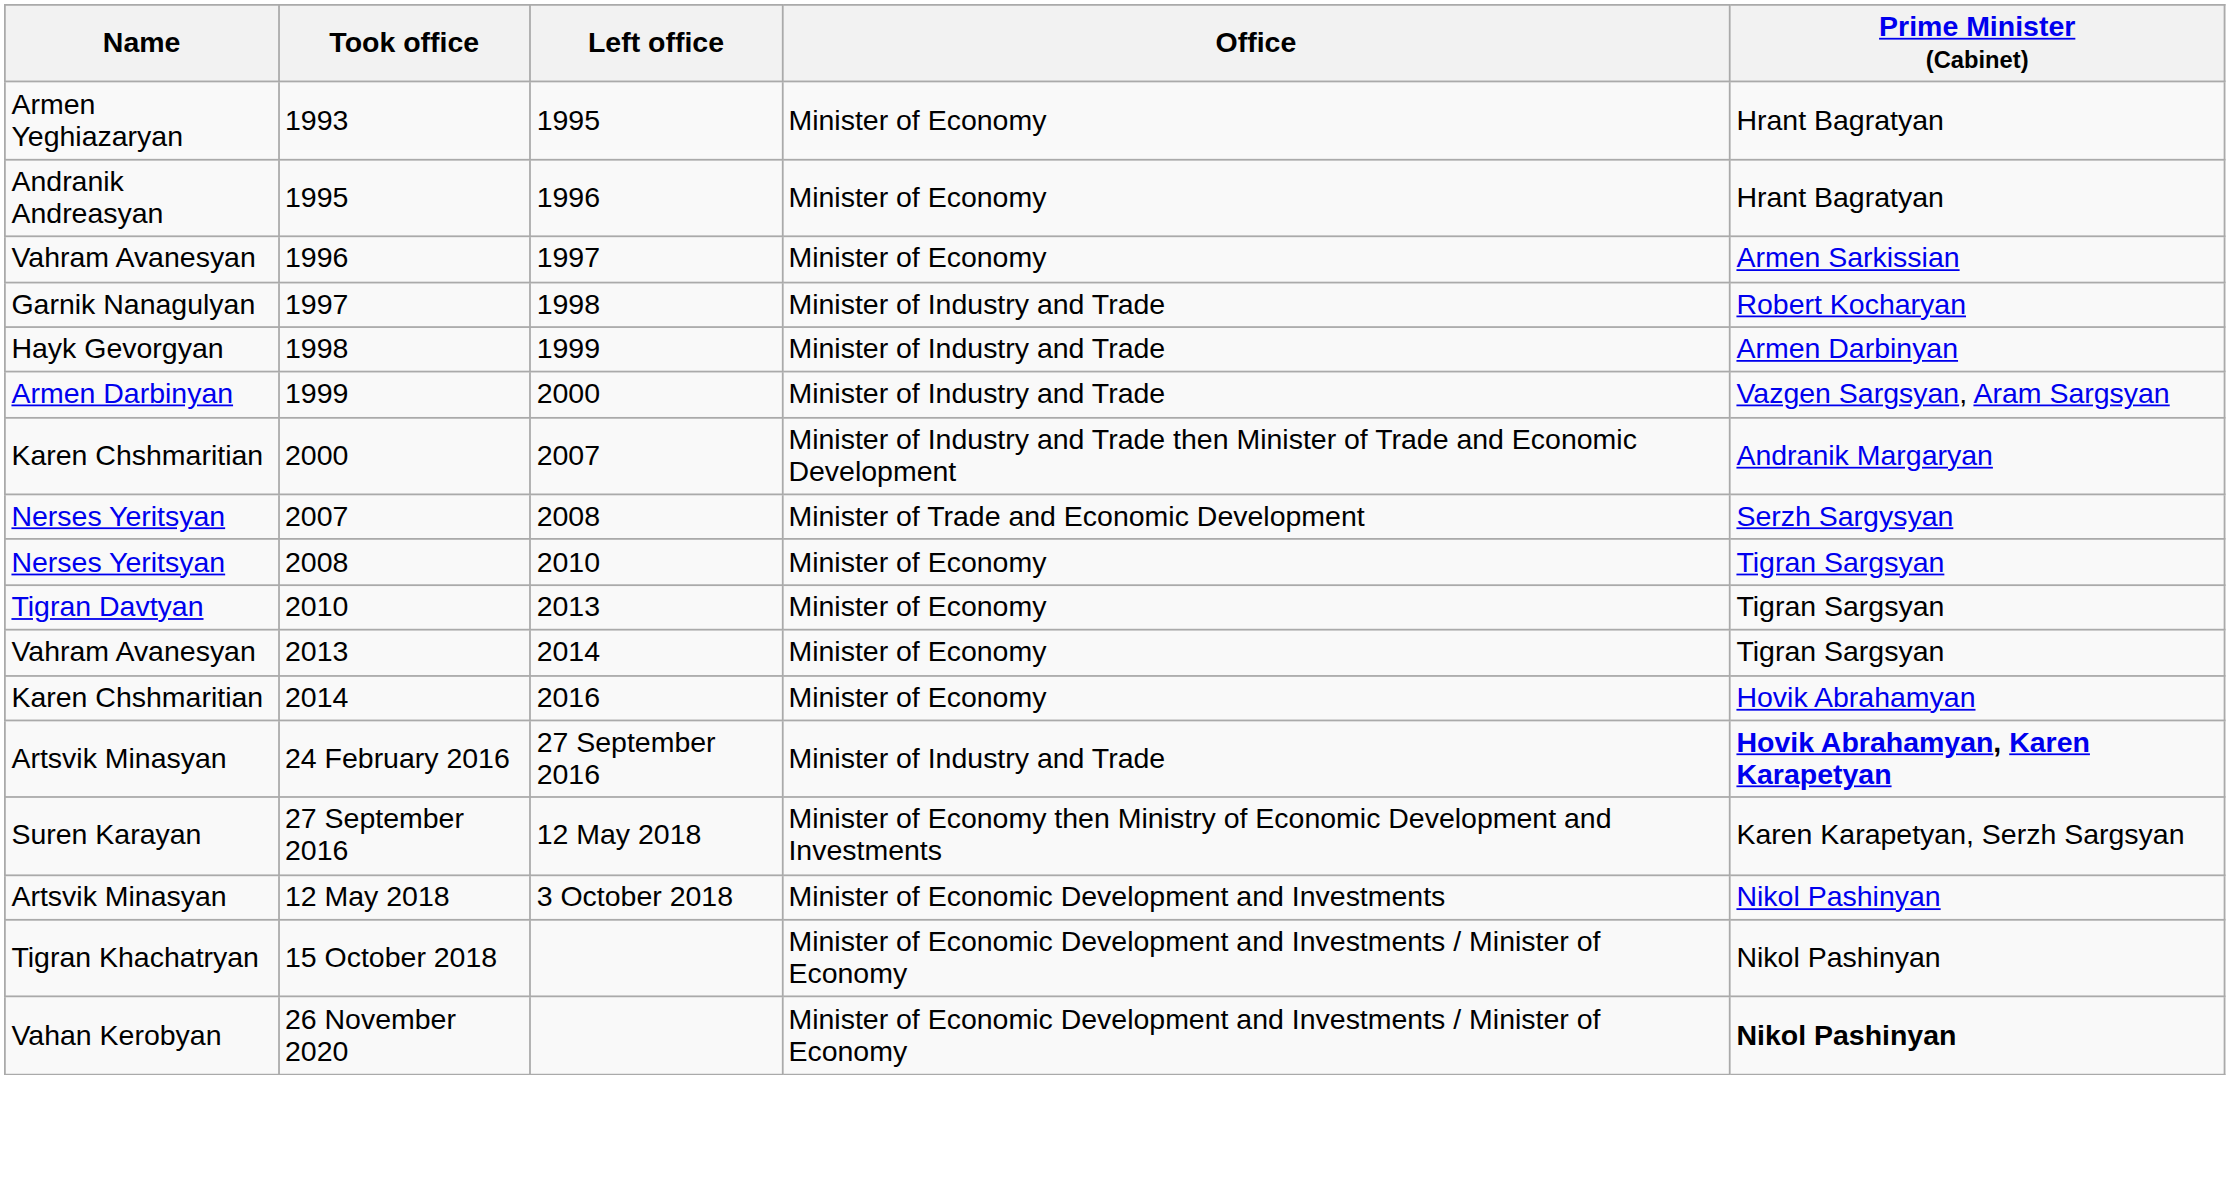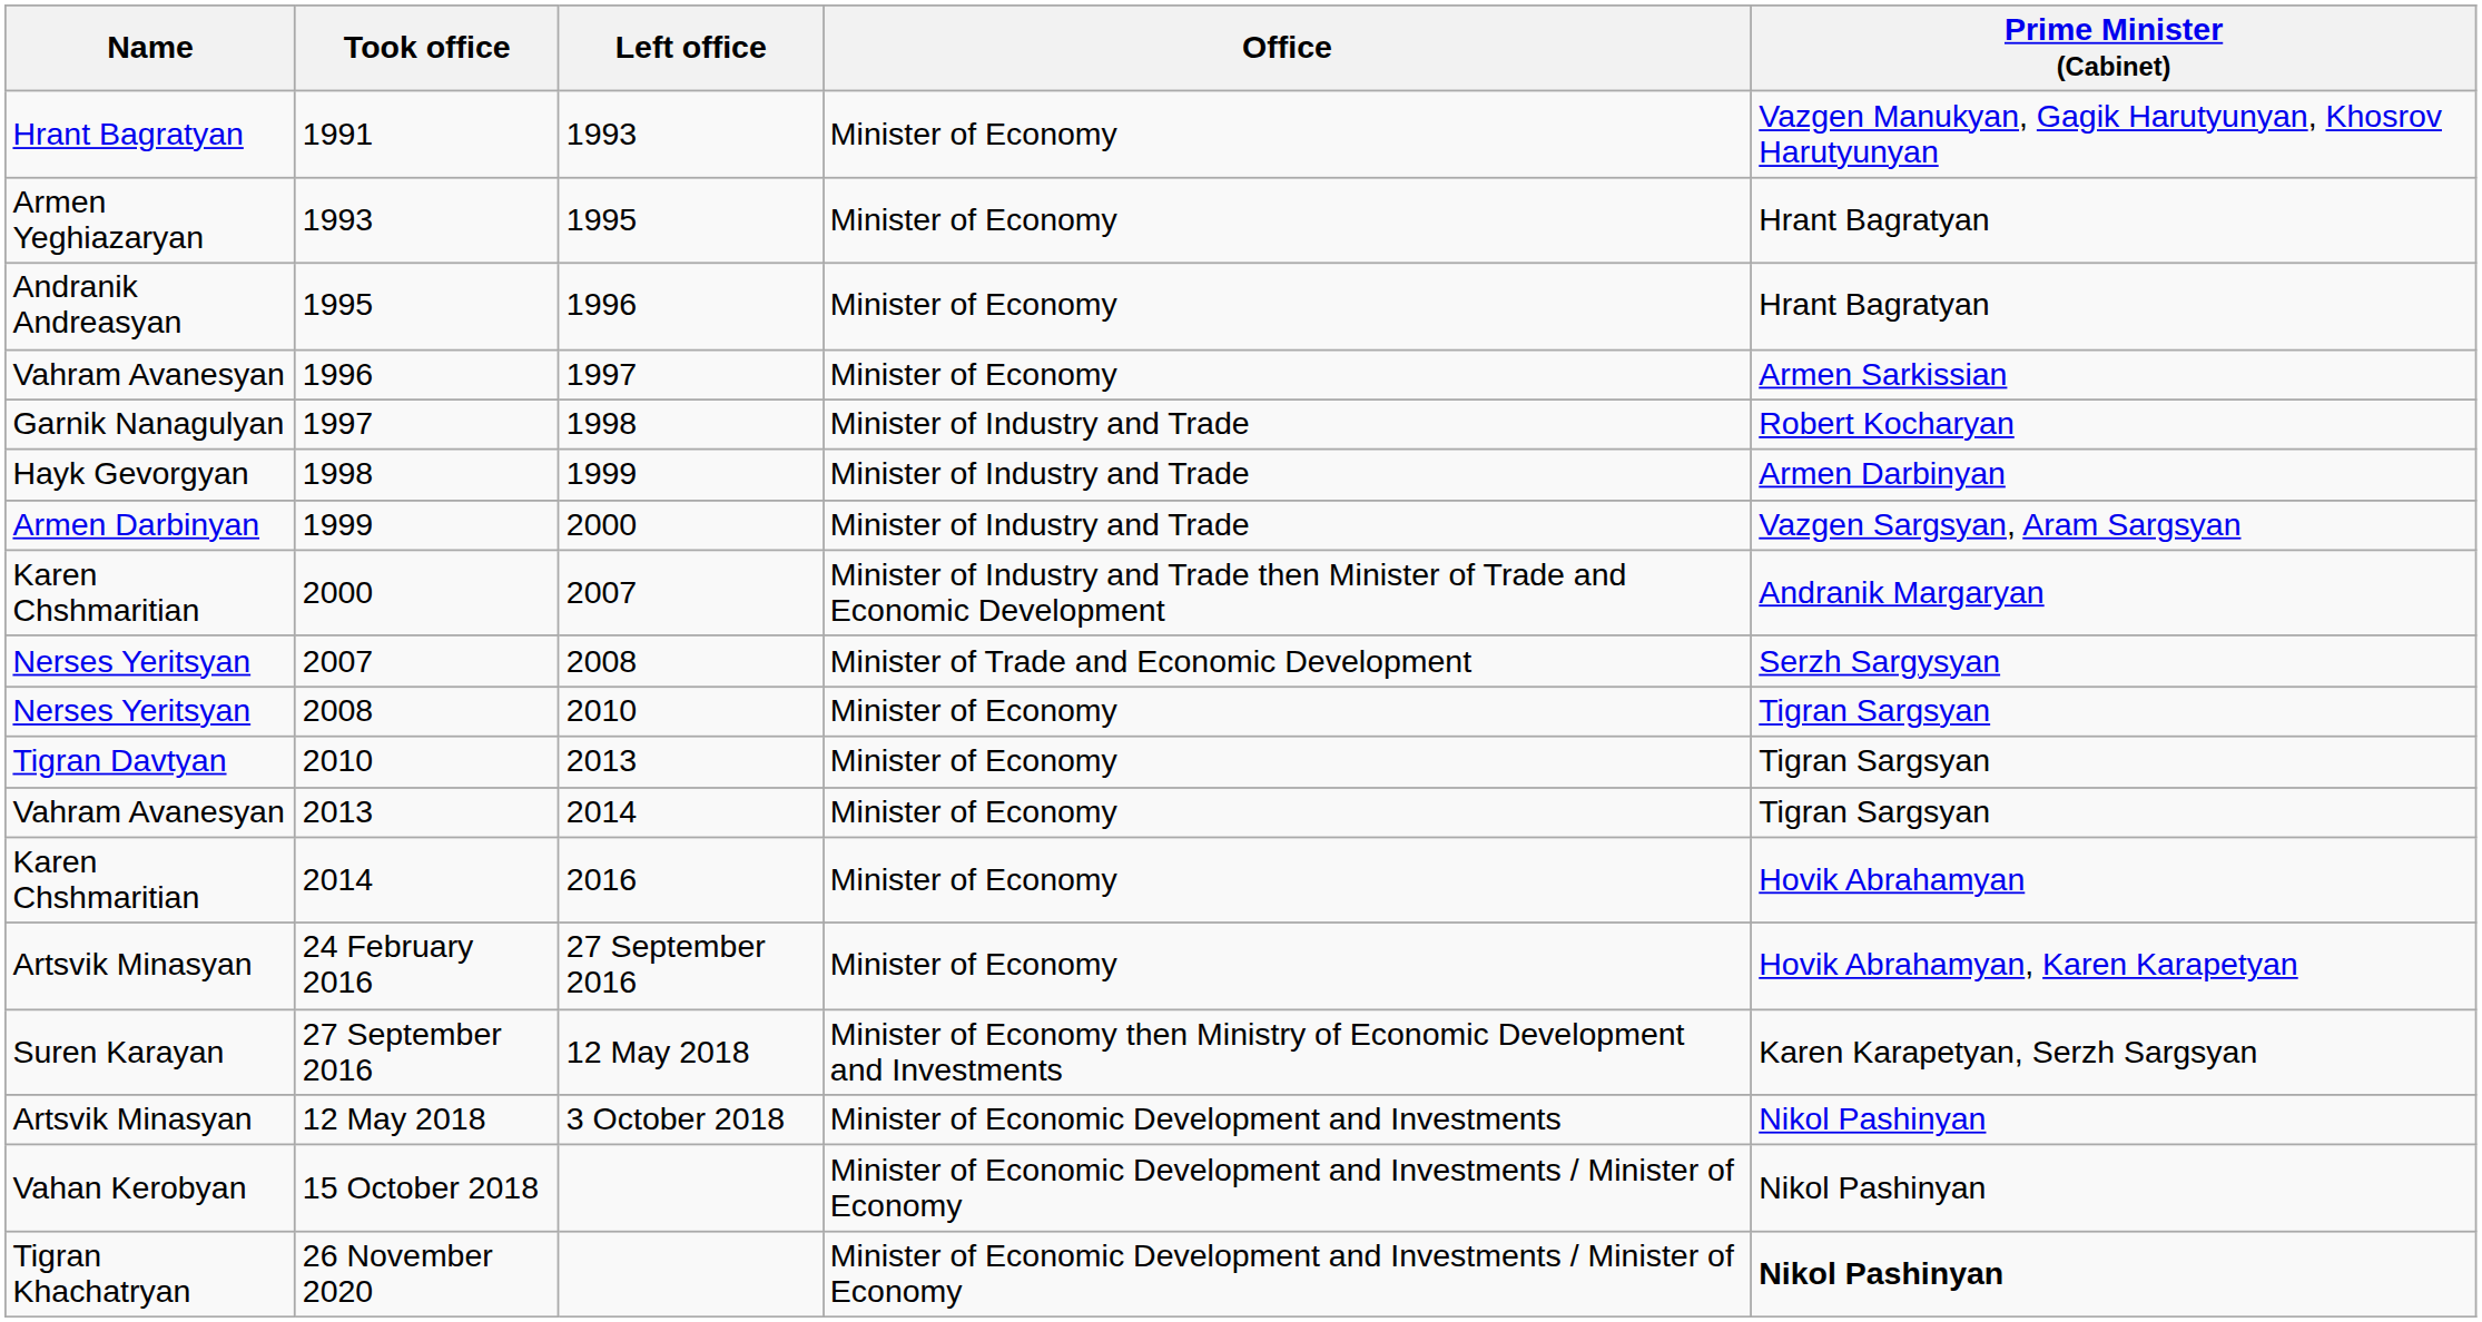 <table class="wikitable">
 <tr>
 <th>Name</th>
 <th>Took office</th>
 <th>Left office</th>
 <th>Office</th>
 <th><a href='#'>Prime Minister</a><br><small>(Cabinet)</small></th>
+</tr>
+<tr>
+<td><a href='#'>Hrant Bagratyan</a></td>
+<td>1991</td>
+<td>1993</td>
+<td>Minister of Economy</td>
+<td><a href='#'>Vazgen Manukyan</a>, <a href='#'>Gagik Harutyunyan</a>, <a href='#'>Khosrov Harutyunyan</a></td>
 </tr>
 <tr>
 <td>Armen Yeghiazaryan</td>
 <td>1993</td>
 <td>1995</td>
 <td>Minister of Economy</td>
 <td>Hrant Bagratyan</td>
 </tr>
 <tr>
 <td>Andranik Andreasyan</td>
 <td>1995</td>
 <td>1996</td>
 <td>Minister of Economy</td>
 <td>Hrant Bagratyan</td>
 </tr>
 <tr>
 <td>Vahram Avanesyan</td>
 <td>1996</td>
 <td>1997</td>
 <td>Minister of Economy</td>
 <td><a href='#'>Armen Sarkissian</a></td>
 </tr>
 <tr>
 <td>Garnik Nanagulyan</td>
 <td>1997</td>
 <td>1998</td>
 <td>Minister of Industry and Trade</td>
 <td><a href='#'>Robert Kocharyan</a></td>
 </tr>
 <tr>
 <td>Hayk Gevorgyan</td>
 <td>1998</td>
 <td>1999</td>
 <td>Minister of Industry and Trade</td>
 <td><a href='#'>Armen Darbinyan</a></td>
 </tr>
 <tr>
 <td><a href='#'>Armen Darbinyan</a></td>
 <td>1999</td>
 <td>2000</td>
 <td>Minister of Industry and Trade</td>
 <td><a href='#'>Vazgen Sargsyan</a>, <a href='#'>Aram Sargsyan</a></td>
 </tr>
 <tr>
 <td>Karen Chshmaritian</td>
 <td>2000</td>
 <td>2007</td>
 <td>Minister of Industry and Trade then Minister of Trade and Economic Development</td>
 <td><a href='#'>Andranik Margaryan</a></td>
 </tr>
 <tr>
 <td><a href='#'>Nerses Yeritsyan</a></td>
 <td>2007</td>
 <td>2008</td>
 <td>Minister of Trade and Economic Development</td>
 <td><a href='#'>Serzh Sargysyan</a></td>
 </tr>
 <tr>
 <td><a href='#'>Nerses Yeritsyan</a></td>
 <td>2008</td>
 <td>2010</td>
 <td>Minister of Economy</td>
 <td><a href='#'>Tigran Sargsyan</a></td>
 </tr>
 <tr>
 <td><a href='#'>Tigran Davtyan</a></td>
 <td>2010</td>
 <td>2013</td>
 <td>Minister of Economy</td>
 <td>Tigran Sargsyan</td>
 </tr>
 <tr>
 <td>Vahram Avanesyan</td>
 <td>2013</td>
 <td>2014</td>
 <td>Minister of Economy</td>
 <td>Tigran Sargsyan</td>
 </tr>
 <tr>
 <td>Karen Chshmaritian</td>
 <td>2014</td>
 <td>2016</td>
 <td>Minister of Economy</td>
 <td><a href='#'>Hovik Abrahamyan</a></td>
 </tr>
 <tr>
 <td>Artsvik Minasyan</td>
 <td>24 February 2016</td>
 <td>27 September 2016</td>
-<td>Minister of Industry and Trade</td>
-<td><strong><a href='#'>Hovik Abrahamyan</a>, <a href='#'>Karen Karapetyan</a></strong></td>
+<td>Minister of Economy</td>
+<td><a href='#'>Hovik Abrahamyan</a>, <a href='#'>Karen Karapetyan</a></td>
 </tr>
 <tr>
 <td>Suren Karayan</td>
 <td>27 September 2016</td>
 <td>12 May 2018</td>
 <td>Minister of Economy then Ministry of Economic Development and Investments</td>
 <td>Karen Karapetyan, Serzh Sargsyan</td>
 </tr>
 <tr>
 <td>Artsvik Minasyan</td>
 <td>12 May 2018</td>
 <td>3 October 2018</td>
 <td>Minister of Economic Development and Investments</td>
 <td><a href='#'>Nikol Pashinyan</a></td>
 </tr>
 <tr>
-<td>Tigran Khachatryan</td>
+<td>Vahan Kerobyan</td>
 <td>15 October 2018</td>
 <td></td>
 <td>Minister of Economic Development and Investments / Minister of Economy</td>
 <td>Nikol Pashinyan</td>
 </tr>
 <tr>
-<td>Vahan Kerobyan</td>
+<td>Tigran Khachatryan</td>
 <td>26 November 2020</td>
 <td></td>
 <td>Minister of Economic Development and Investments / Minister of Economy</td>
 <td><strong>Nikol Pashinyan</strong></td>
 </tr>
 </table>
